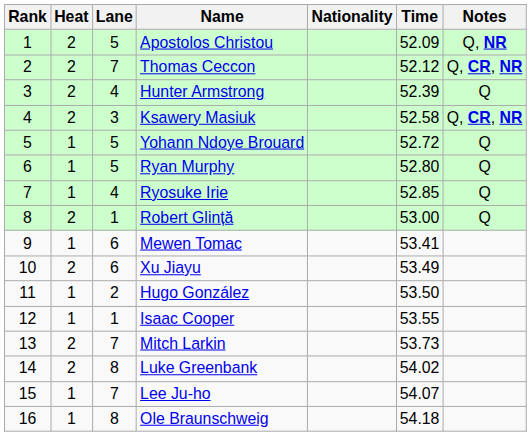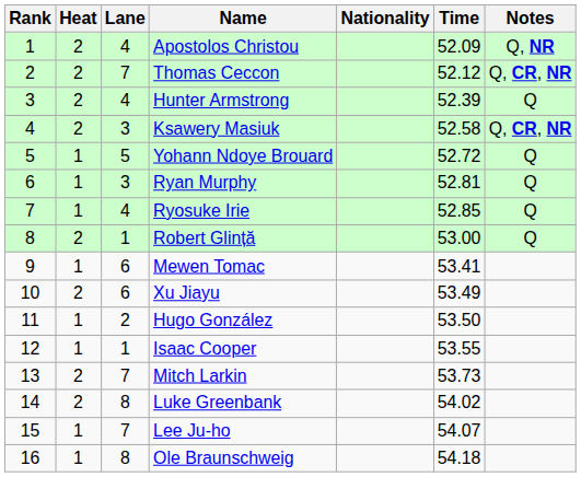 <table class="wikitable sortable" style="text-align:center">
 <tr>
 <th>Rank</th>
 <th>Heat</th>
 <th>Lane</th>
 <th>Name</th>
 <th>Nationality</th>
 <th>Time</th>
 <th>Notes</th>
 </tr>
 <tr bgcolor=ccffcc>
 <td>1</td>
 <td>2</td>
-<td>5</td>
+<td>4</td>
 <td align=left><a href='#'>Apostolos Christou</a></td>
 <td align=left></td>
 <td>52.09</td>
 <td>Q, <strong><a href='#'>NR</a></strong></td>
 </tr>
 <tr bgcolor=ccffcc>
 <td>2</td>
 <td>2</td>
 <td>7</td>
 <td align=left><a href='#'>Thomas Ceccon</a></td>
 <td align=left></td>
 <td>52.12</td>
 <td>Q, <strong><a href='#'>CR</a></strong>, <strong><a href='#'>NR</a></strong></td>
 </tr>
 <tr bgcolor=ccffcc>
 <td>3</td>
 <td>2</td>
 <td>4</td>
 <td align=left><a href='#'>Hunter Armstrong</a></td>
 <td align=left></td>
 <td>52.39</td>
 <td>Q</td>
 </tr>
 <tr bgcolor=ccffcc>
 <td>4</td>
 <td>2</td>
 <td>3</td>
 <td align=left><a href='#'>Ksawery Masiuk</a></td>
 <td align=left></td>
 <td>52.58</td>
 <td>Q, <strong><a href='#'>CR</a></strong>, <strong><a href='#'>NR</a></strong></td>
 </tr>
 <tr bgcolor=ccffcc>
 <td>5</td>
 <td>1</td>
 <td>5</td>
 <td align=left><a href='#'>Yohann Ndoye Brouard</a></td>
 <td align=left></td>
 <td>52.72</td>
 <td>Q</td>
 </tr>
 <tr bgcolor=ccffcc>
 <td>6</td>
 <td>1</td>
-<td>5</td>
+<td>3</td>
 <td align=left><a href='#'>Ryan Murphy</a></td>
 <td align=left></td>
-<td>52.80</td>
+<td>52.81</td>
 <td>Q</td>
 </tr>
 <tr bgcolor=ccffcc>
 <td>7</td>
 <td>1</td>
 <td>4</td>
 <td align=left><a href='#'>Ryosuke Irie</a></td>
 <td align=left></td>
 <td>52.85</td>
 <td>Q</td>
 </tr>
 <tr bgcolor=ccffcc>
 <td>8</td>
 <td>2</td>
 <td>1</td>
 <td align=left><a href='#'>Robert Glință</a></td>
 <td align=left></td>
 <td>53.00</td>
 <td>Q</td>
 </tr>
 <tr>
 <td>9</td>
 <td>1</td>
 <td>6</td>
 <td align=left><a href='#'>Mewen Tomac</a></td>
 <td align=left></td>
 <td>53.41</td>
 <td></td>
 </tr>
 <tr>
 <td>10</td>
 <td>2</td>
 <td>6</td>
 <td align=left><a href='#'>Xu Jiayu</a></td>
 <td align=left></td>
 <td>53.49</td>
 <td></td>
 </tr>
 <tr>
 <td>11</td>
 <td>1</td>
 <td>2</td>
 <td align=left><a href='#'>Hugo González</a></td>
 <td align=left></td>
 <td>53.50</td>
 <td></td>
 </tr>
 <tr>
 <td>12</td>
 <td>1</td>
 <td>1</td>
 <td align=left><a href='#'>Isaac Cooper</a></td>
 <td align=left></td>
 <td>53.55</td>
 <td></td>
 </tr>
 <tr>
 <td>13</td>
 <td>2</td>
 <td>7</td>
 <td align=left><a href='#'>Mitch Larkin</a></td>
 <td align=left></td>
 <td>53.73</td>
 <td></td>
 </tr>
 <tr>
 <td>14</td>
 <td>2</td>
 <td>8</td>
 <td align=left><a href='#'>Luke Greenbank</a></td>
 <td align=left></td>
 <td>54.02</td>
 <td></td>
 </tr>
 <tr>
 <td>15</td>
 <td>1</td>
 <td>7</td>
 <td align=left><a href='#'>Lee Ju-ho</a></td>
 <td align=left></td>
 <td>54.07</td>
 <td></td>
 </tr>
 <tr>
 <td>16</td>
 <td>1</td>
 <td>8</td>
 <td align=left><a href='#'>Ole Braunschweig</a></td>
 <td align=left></td>
 <td>54.18</td>
 <td></td>
 </tr>
 </table>
